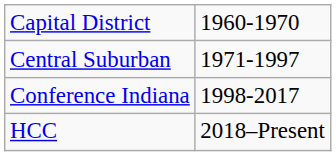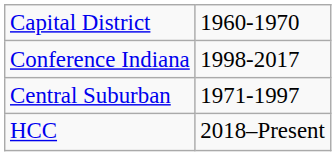 <table class="wikitable">
 <tr>
 <td><a href='#'>Capital District</a></td>
 <td>1960-1970</td>
 </tr>
 <tr>
+<td><a href='#'>Conference Indiana</a></td>
+<td>1998-2017</td>
+</tr>
+<tr>
 <td><a href='#'>Central Suburban</a></td>
 <td>1971-1997</td>
-</tr>
-<tr>
-<td><a href='#'>Conference Indiana</a></td>
-<td>1998-2017</td>
 </tr>
 <tr>
 <td><a href='#'>HCC</a></td>
 <td>2018–Present</td>
 </tr>
 </table>
